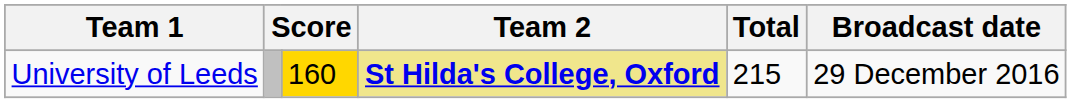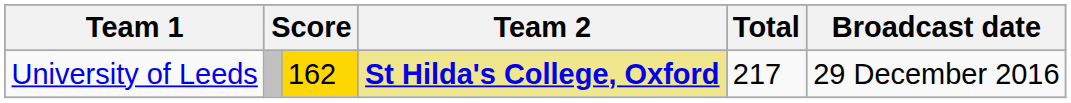 <table class="wikitable">
 <tr>
 <th>Team 1</th>
 <th colspan=2>Score</th>
 <th>Team 2</th>
 <th>Total</th>
 <th>Broadcast date</th>
 </tr>
 <tr>
 <td><a href='#'>University of Leeds</a></td>
 <td style="background:silver"></td>
-<td style="background:gold">160</td>
+<td style="background:gold">162</td>
 <td style="background: khaki;"><strong><a href='#'>St Hilda's College, Oxford</a></strong></td>
-<td>215</td>
+<td>217</td>
 <td>29 December 2016</td>
 </tr>
 </table>
